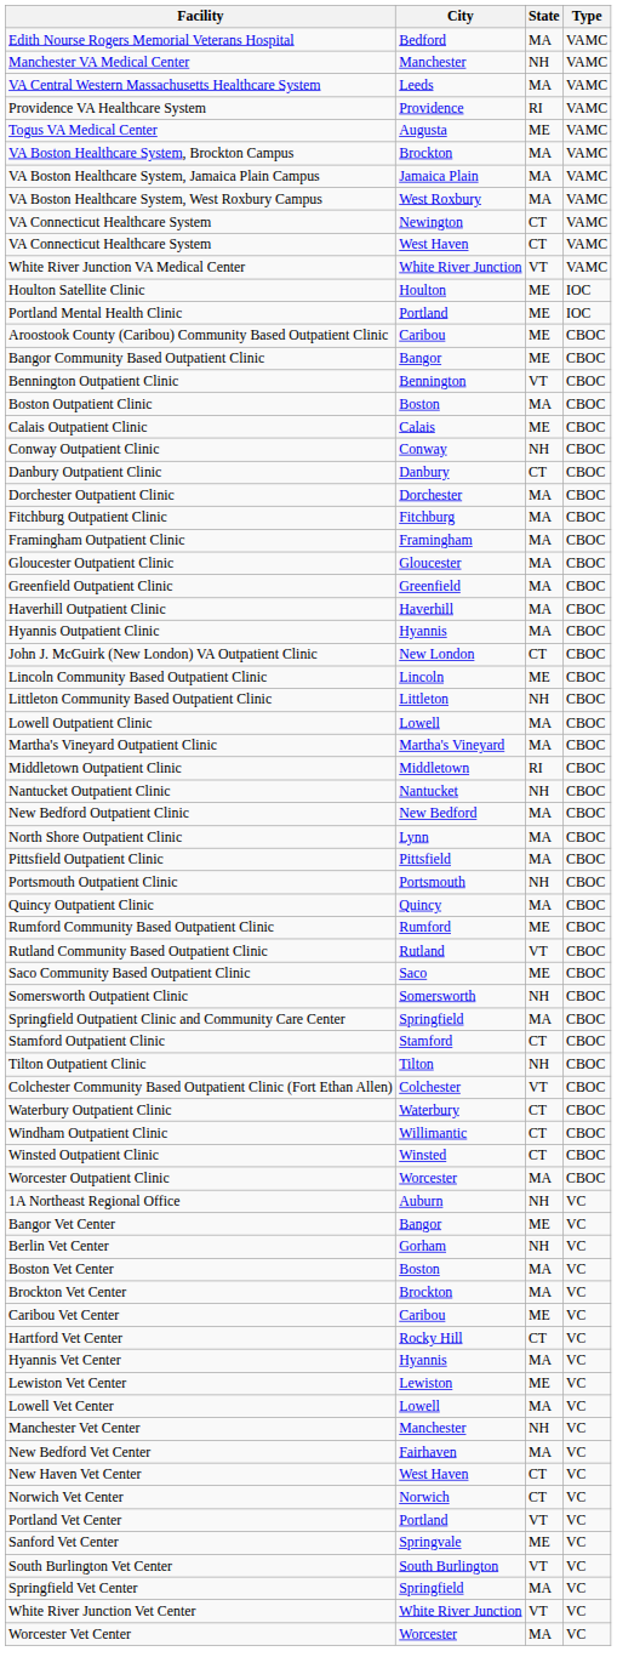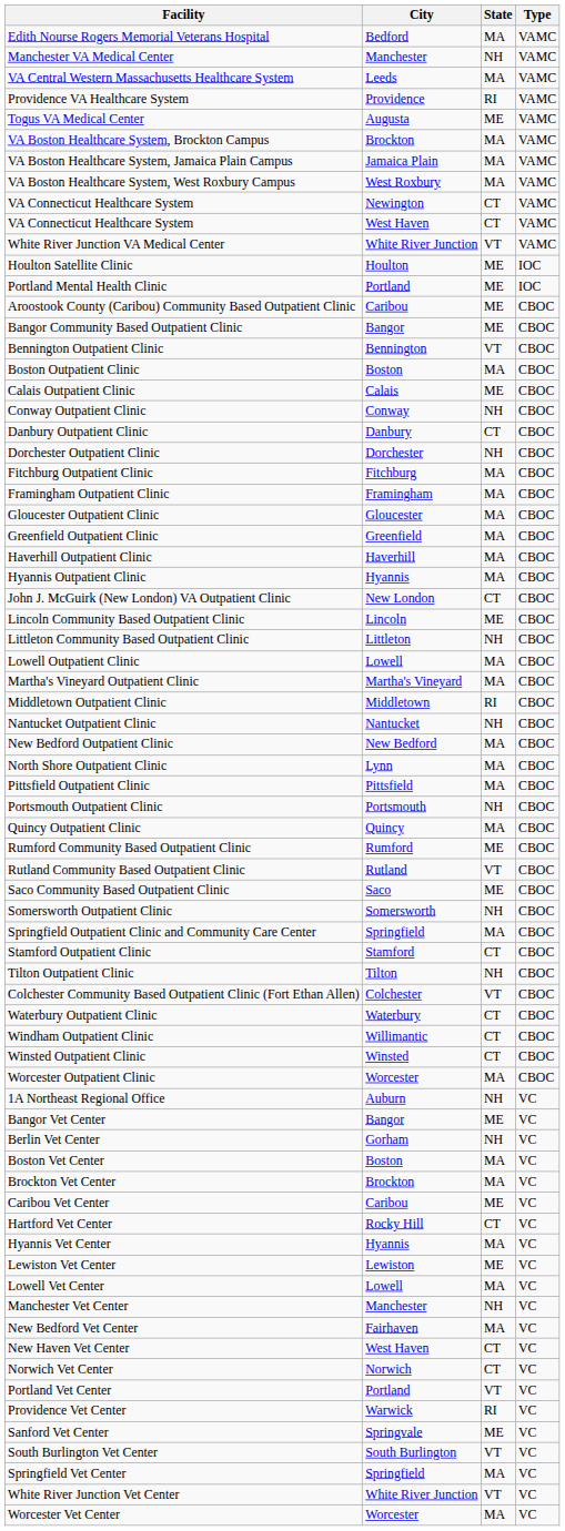 <table id="VISN1" class="wikitable sortable">
 <tr>
 <th>Facility</th>
 <th>City</th>
 <th>State</th>
 <th>Type</th>
 </tr>
 <tr>
 <td><a href='#'>Edith Nourse Rogers Memorial Veterans Hospital</a></td>
 <td><a href='#'>Bedford</a></td>
 <td>MA</td>
 <td>VAMC</td>
 </tr>
 <tr>
 <td><a href='#'>Manchester VA Medical Center</a></td>
 <td><a href='#'>Manchester</a></td>
 <td>NH</td>
 <td>VAMC</td>
 </tr>
 <tr>
 <td><a href='#'>VA Central Western Massachusetts Healthcare System</a></td>
 <td><a href='#'>Leeds</a></td>
 <td>MA</td>
 <td>VAMC</td>
 </tr>
 <tr>
 <td>Providence VA Healthcare System</td>
 <td><a href='#'>Providence</a></td>
 <td>RI</td>
 <td>VAMC</td>
 </tr>
 <tr>
 <td><a href='#'>Togus VA Medical Center</a></td>
 <td><a href='#'>Augusta</a></td>
 <td>ME</td>
 <td>VAMC</td>
 </tr>
 <tr>
 <td><a href='#'>VA Boston Healthcare System</a>, Brockton Campus</td>
 <td><a href='#'>Brockton</a></td>
 <td>MA</td>
 <td>VAMC</td>
 </tr>
 <tr>
 <td>VA Boston Healthcare System, Jamaica Plain Campus</td>
 <td><a href='#'>Jamaica Plain</a></td>
 <td>MA</td>
 <td>VAMC</td>
 </tr>
 <tr>
 <td>VA Boston Healthcare System, West Roxbury Campus</td>
 <td><a href='#'>West Roxbury</a></td>
 <td>MA</td>
 <td>VAMC</td>
 </tr>
 <tr>
 <td>VA Connecticut Healthcare System</td>
 <td><a href='#'>Newington</a></td>
 <td>CT</td>
 <td>VAMC</td>
 </tr>
 <tr>
 <td>VA Connecticut Healthcare System</td>
 <td><a href='#'>West Haven</a></td>
 <td>CT</td>
 <td>VAMC</td>
 </tr>
 <tr>
 <td>White River Junction VA Medical Center</td>
 <td><a href='#'>White River Junction</a></td>
 <td>VT</td>
 <td>VAMC</td>
 </tr>
 <tr>
 <td>Houlton Satellite Clinic</td>
 <td><a href='#'>Houlton</a></td>
 <td>ME</td>
 <td>IOC</td>
 </tr>
 <tr>
 <td>Portland Mental Health Clinic</td>
 <td><a href='#'>Portland</a></td>
 <td>ME</td>
 <td>IOC</td>
 </tr>
 <tr>
 <td>Aroostook County (Caribou) Community Based Outpatient Clinic</td>
 <td><a href='#'>Caribou</a></td>
 <td>ME</td>
 <td>CBOC</td>
 </tr>
 <tr>
 <td>Bangor Community Based Outpatient Clinic</td>
 <td><a href='#'>Bangor</a></td>
 <td>ME</td>
 <td>CBOC</td>
 </tr>
 <tr>
 <td>Bennington Outpatient Clinic</td>
 <td><a href='#'>Bennington</a></td>
 <td>VT</td>
 <td>CBOC</td>
 </tr>
 <tr>
 <td>Boston Outpatient Clinic</td>
 <td><a href='#'>Boston</a></td>
 <td>MA</td>
 <td>CBOC</td>
 </tr>
 <tr>
 <td>Calais Outpatient Clinic</td>
 <td><a href='#'>Calais</a></td>
 <td>ME</td>
 <td>CBOC</td>
 </tr>
 <tr>
 <td>Conway Outpatient Clinic</td>
 <td><a href='#'>Conway</a></td>
 <td>NH</td>
 <td>CBOC</td>
 </tr>
 <tr>
 <td>Danbury Outpatient Clinic</td>
 <td><a href='#'>Danbury</a></td>
 <td>CT</td>
 <td>CBOC</td>
 </tr>
 <tr>
 <td>Dorchester Outpatient Clinic</td>
 <td><a href='#'>Dorchester</a></td>
-<td>MA</td>
+<td>NH</td>
 <td>CBOC</td>
 </tr>
 <tr>
 <td>Fitchburg Outpatient Clinic</td>
 <td><a href='#'>Fitchburg</a></td>
 <td>MA</td>
 <td>CBOC</td>
 </tr>
 <tr>
 <td>Framingham Outpatient Clinic</td>
 <td><a href='#'>Framingham</a></td>
 <td>MA</td>
 <td>CBOC</td>
 </tr>
 <tr>
 <td>Gloucester Outpatient Clinic</td>
 <td><a href='#'>Gloucester</a></td>
 <td>MA</td>
 <td>CBOC</td>
 </tr>
 <tr>
 <td>Greenfield Outpatient Clinic</td>
 <td><a href='#'>Greenfield</a></td>
 <td>MA</td>
 <td>CBOC</td>
 </tr>
 <tr>
 <td>Haverhill Outpatient Clinic</td>
 <td><a href='#'>Haverhill</a></td>
 <td>MA</td>
 <td>CBOC</td>
 </tr>
 <tr>
 <td>Hyannis Outpatient Clinic</td>
 <td><a href='#'>Hyannis</a></td>
 <td>MA</td>
 <td>CBOC</td>
 </tr>
 <tr>
 <td>John J. McGuirk (New London) VA Outpatient Clinic</td>
 <td><a href='#'>New London</a></td>
 <td>CT</td>
 <td>CBOC</td>
 </tr>
 <tr>
 <td>Lincoln Community Based Outpatient Clinic</td>
 <td><a href='#'>Lincoln</a></td>
 <td>ME</td>
 <td>CBOC</td>
 </tr>
 <tr>
 <td>Littleton Community Based Outpatient Clinic</td>
 <td><a href='#'>Littleton</a></td>
 <td>NH</td>
 <td>CBOC</td>
 </tr>
 <tr>
 <td>Lowell Outpatient Clinic</td>
 <td><a href='#'>Lowell</a></td>
 <td>MA</td>
 <td>CBOC</td>
 </tr>
 <tr>
 <td>Martha's Vineyard Outpatient Clinic</td>
 <td><a href='#'>Martha's Vineyard</a></td>
 <td>MA</td>
 <td>CBOC</td>
 </tr>
 <tr>
 <td>Middletown Outpatient Clinic</td>
 <td><a href='#'>Middletown</a></td>
 <td>RI</td>
 <td>CBOC</td>
 </tr>
 <tr>
 <td>Nantucket Outpatient Clinic</td>
 <td><a href='#'>Nantucket</a></td>
 <td>NH</td>
 <td>CBOC</td>
 </tr>
 <tr>
 <td>New Bedford Outpatient Clinic</td>
 <td><a href='#'>New Bedford</a></td>
 <td>MA</td>
 <td>CBOC</td>
 </tr>
 <tr>
 <td>North Shore Outpatient Clinic</td>
 <td><a href='#'>Lynn</a></td>
 <td>MA</td>
 <td>CBOC</td>
 </tr>
 <tr>
 <td>Pittsfield Outpatient Clinic</td>
 <td><a href='#'>Pittsfield</a></td>
 <td>MA</td>
 <td>CBOC</td>
 </tr>
 <tr>
 <td>Portsmouth Outpatient Clinic</td>
 <td><a href='#'>Portsmouth</a></td>
 <td>NH</td>
 <td>CBOC</td>
 </tr>
 <tr>
 <td>Quincy Outpatient Clinic</td>
 <td><a href='#'>Quincy</a></td>
 <td>MA</td>
 <td>CBOC</td>
 </tr>
 <tr>
 <td>Rumford Community Based Outpatient Clinic</td>
 <td><a href='#'>Rumford</a></td>
 <td>ME</td>
 <td>CBOC</td>
 </tr>
 <tr>
 <td>Rutland Community Based Outpatient Clinic</td>
 <td><a href='#'>Rutland</a></td>
 <td>VT</td>
 <td>CBOC</td>
 </tr>
 <tr>
 <td>Saco Community Based Outpatient Clinic</td>
 <td><a href='#'>Saco</a></td>
 <td>ME</td>
 <td>CBOC</td>
 </tr>
 <tr>
 <td>Somersworth Outpatient Clinic</td>
 <td><a href='#'>Somersworth</a></td>
 <td>NH</td>
 <td>CBOC</td>
 </tr>
 <tr>
 <td>Springfield Outpatient Clinic and Community Care Center</td>
 <td><a href='#'>Springfield</a></td>
 <td>MA</td>
 <td>CBOC</td>
 </tr>
 <tr>
 <td>Stamford Outpatient Clinic</td>
 <td><a href='#'>Stamford</a></td>
 <td>CT</td>
 <td>CBOC</td>
 </tr>
 <tr>
 <td>Tilton Outpatient Clinic</td>
 <td><a href='#'>Tilton</a></td>
 <td>NH</td>
 <td>CBOC</td>
 </tr>
 <tr>
 <td>Colchester Community Based Outpatient Clinic (Fort Ethan Allen)</td>
 <td><a href='#'>Colchester</a></td>
 <td>VT</td>
 <td>CBOC</td>
 </tr>
 <tr>
 <td>Waterbury Outpatient Clinic</td>
 <td><a href='#'>Waterbury</a></td>
 <td>CT</td>
 <td>CBOC</td>
 </tr>
 <tr>
 <td>Windham Outpatient Clinic</td>
 <td><a href='#'>Willimantic</a></td>
 <td>CT</td>
 <td>CBOC</td>
 </tr>
 <tr>
 <td>Winsted Outpatient Clinic</td>
 <td><a href='#'>Winsted</a></td>
 <td>CT</td>
 <td>CBOC</td>
 </tr>
 <tr>
 <td>Worcester Outpatient Clinic</td>
 <td><a href='#'>Worcester</a></td>
 <td>MA</td>
 <td>CBOC</td>
 </tr>
 <tr>
 <td>1A Northeast Regional Office</td>
 <td><a href='#'>Auburn</a></td>
 <td>NH</td>
 <td>VC</td>
 </tr>
 <tr>
 <td>Bangor Vet Center</td>
 <td><a href='#'>Bangor</a></td>
 <td>ME</td>
 <td>VC</td>
 </tr>
 <tr>
 <td>Berlin Vet Center</td>
 <td><a href='#'>Gorham</a></td>
 <td>NH</td>
 <td>VC</td>
 </tr>
 <tr>
 <td>Boston Vet Center</td>
 <td><a href='#'>Boston</a></td>
 <td>MA</td>
 <td>VC</td>
 </tr>
 <tr>
 <td>Brockton Vet Center</td>
 <td><a href='#'>Brockton</a></td>
 <td>MA</td>
 <td>VC</td>
 </tr>
 <tr>
 <td>Caribou Vet Center</td>
 <td><a href='#'>Caribou</a></td>
 <td>ME</td>
 <td>VC</td>
 </tr>
 <tr>
 <td>Hartford Vet Center</td>
 <td><a href='#'>Rocky Hill</a></td>
 <td>CT</td>
 <td>VC</td>
 </tr>
 <tr>
 <td>Hyannis Vet Center</td>
 <td><a href='#'>Hyannis</a></td>
 <td>MA</td>
 <td>VC</td>
 </tr>
 <tr>
 <td>Lewiston Vet Center</td>
 <td><a href='#'>Lewiston</a></td>
 <td>ME</td>
 <td>VC</td>
 </tr>
 <tr>
 <td>Lowell Vet Center</td>
 <td><a href='#'>Lowell</a></td>
 <td>MA</td>
 <td>VC</td>
 </tr>
 <tr>
 <td>Manchester Vet Center</td>
 <td><a href='#'>Manchester</a></td>
 <td>NH</td>
 <td>VC</td>
 </tr>
 <tr>
 <td>New Bedford Vet Center</td>
 <td><a href='#'>Fairhaven</a></td>
 <td>MA</td>
 <td>VC</td>
 </tr>
 <tr>
 <td>New Haven Vet Center</td>
 <td><a href='#'>West Haven</a></td>
 <td>CT</td>
 <td>VC</td>
 </tr>
 <tr>
 <td>Norwich Vet Center</td>
 <td><a href='#'>Norwich</a></td>
 <td>CT</td>
 <td>VC</td>
 </tr>
 <tr>
 <td>Portland Vet Center</td>
 <td><a href='#'>Portland</a></td>
 <td>VT</td>
 <td>VC</td>
 </tr>
 <tr>
+<td>Providence Vet Center</td>
+<td><a href='#'>Warwick</a></td>
+<td>RI</td>
+<td>VC</td>
+</tr>
+<tr>
 <td>Sanford Vet Center</td>
 <td><a href='#'>Springvale</a></td>
 <td>ME</td>
 <td>VC</td>
 </tr>
 <tr>
 <td>South Burlington Vet Center</td>
 <td><a href='#'>South Burlington</a></td>
 <td>VT</td>
 <td>VC</td>
 </tr>
 <tr>
 <td>Springfield Vet Center</td>
 <td><a href='#'>Springfield</a></td>
 <td>MA</td>
 <td>VC</td>
 </tr>
 <tr>
 <td>White River Junction Vet Center</td>
 <td><a href='#'>White River Junction</a></td>
 <td>VT</td>
 <td>VC</td>
 </tr>
 <tr>
 <td>Worcester Vet Center</td>
 <td><a href='#'>Worcester</a></td>
 <td>MA</td>
 <td>VC</td>
 </tr>
 </table>
